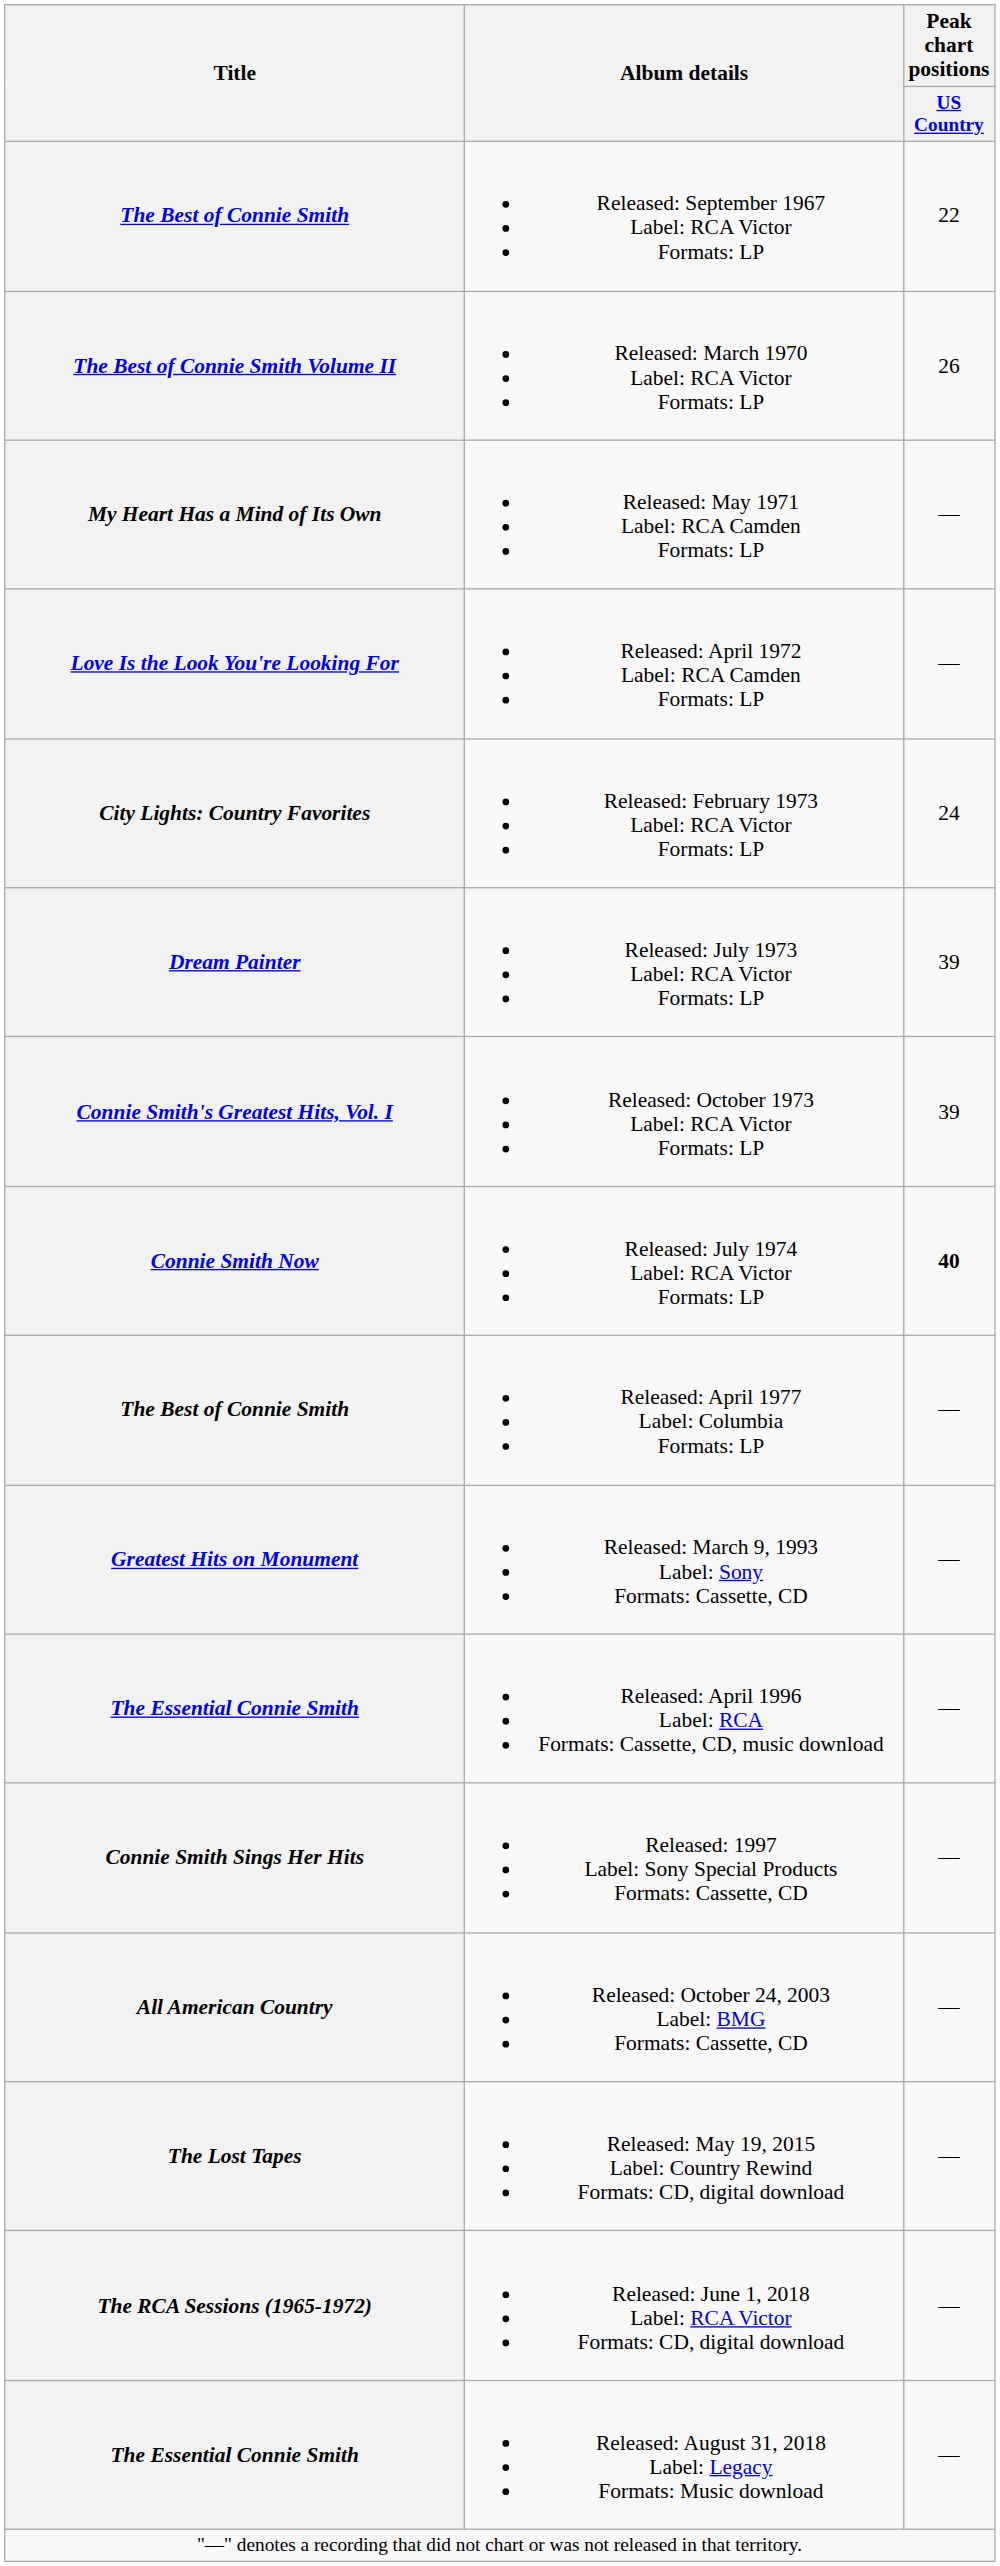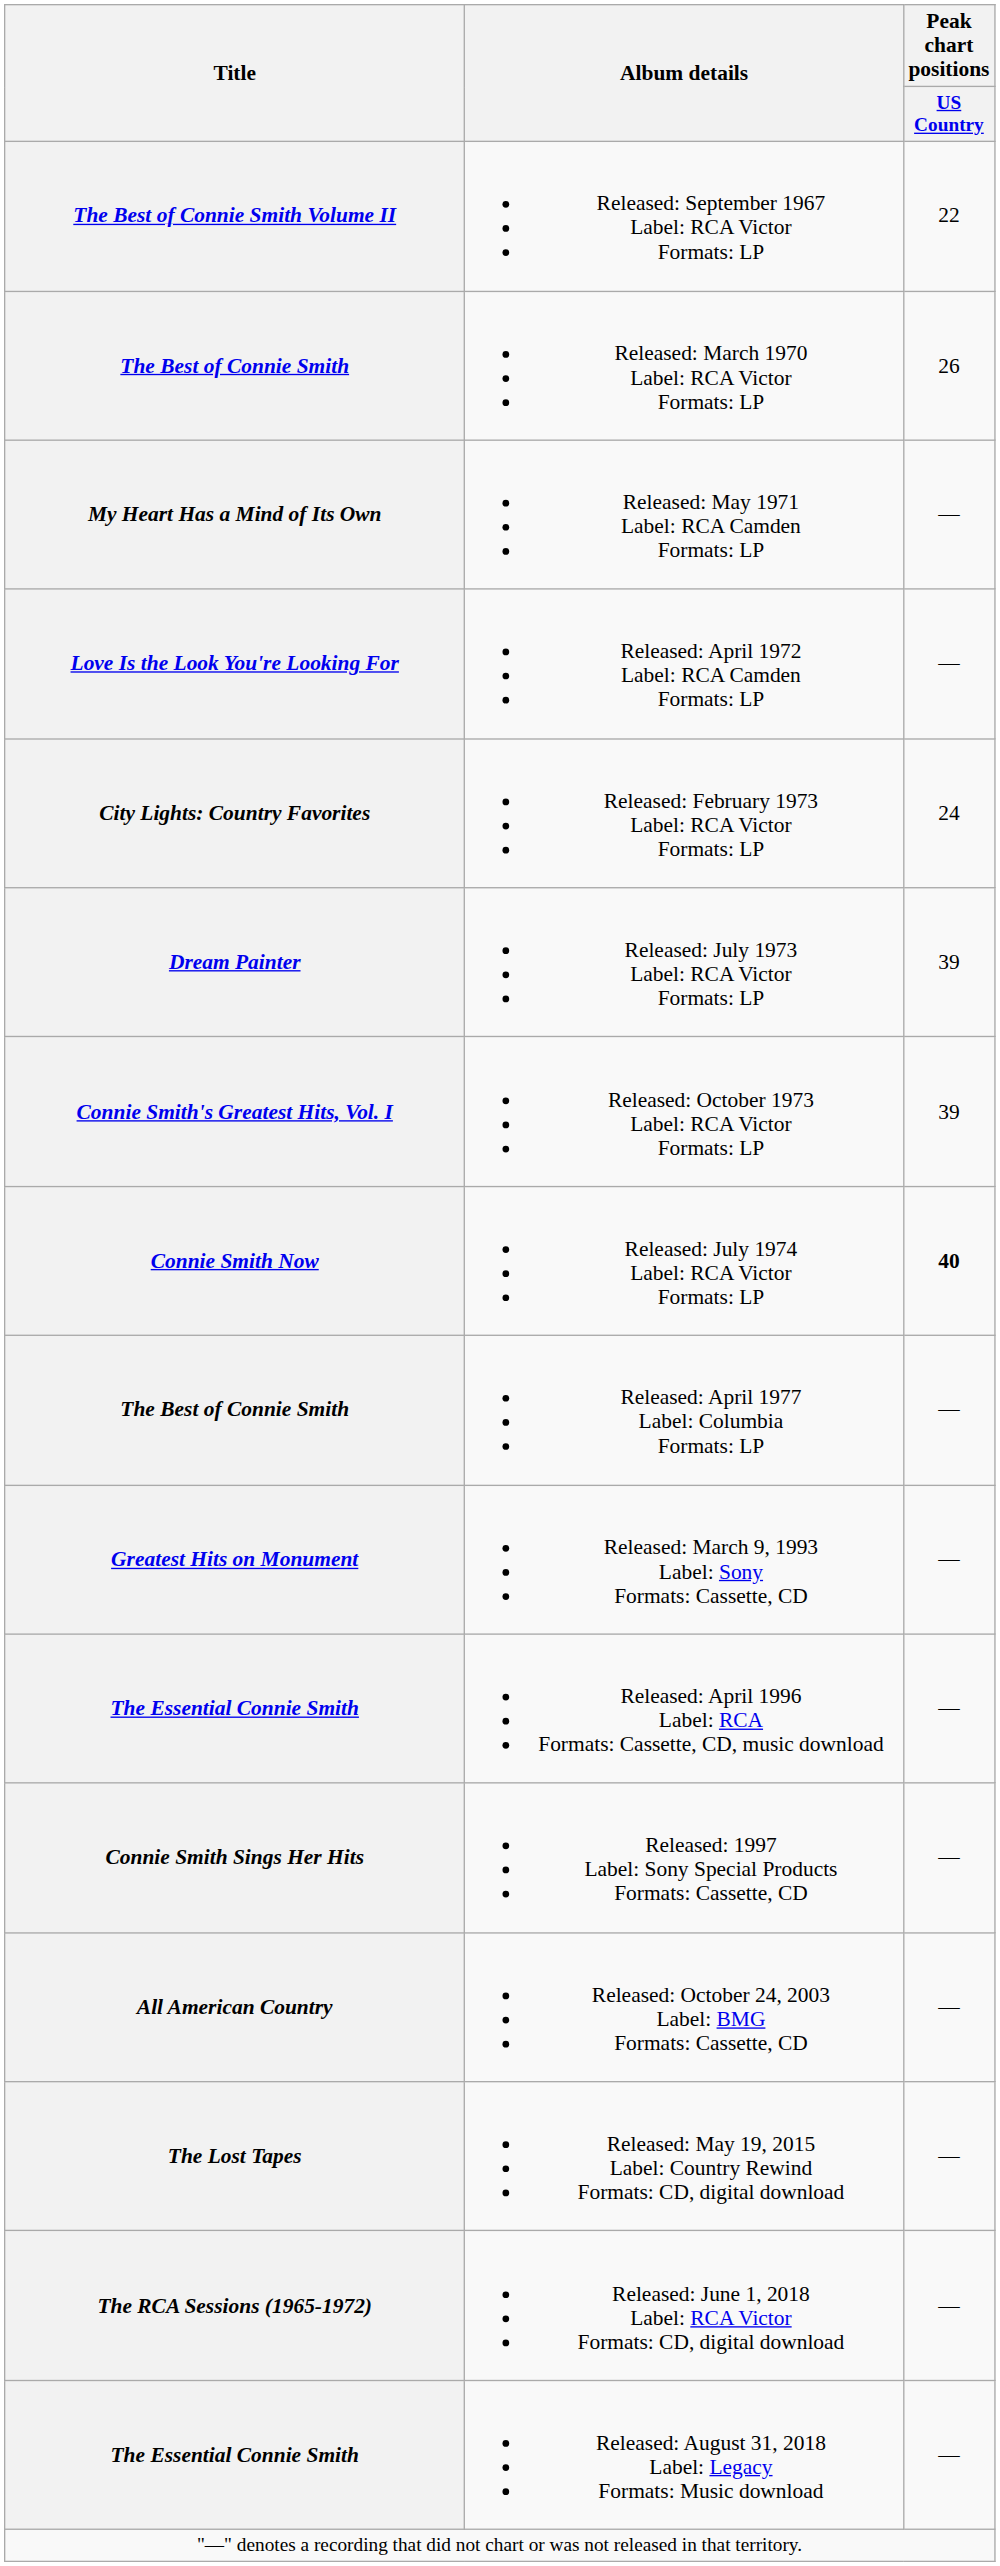 <table class="wikitable plainrowheaders" style="text-align:center;" border="1">
 <tr>
 <th scope="col" rowspan="2" style="width:21em;">Title</th>
 <th scope="col" rowspan="2" style="width:20em;">Album details</th>
 <th scope="col">Peak chart<br>positions</th>
 </tr>
 <tr>
 <th scope="col" style="width:3em;font-size:90%;"><a href='#'>US<br>Country</a><br></th>
 </tr>
 <tr>
-<th scope="row"><em><a href='#'>The Best of Connie Smith</a></em></th>
+<th scope="row"><em><a href='#'>The Best of Connie Smith Volume II</a></em></th>
 <td><br><ul><li>Released: September 1967</li><li>Label: RCA Victor</li><li>Formats: LP</li></ul></td>
 <td>22</td>
 </tr>
 <tr>
-<th scope="row"><em><a href='#'>The Best of Connie Smith Volume II</a></em></th>
+<th scope="row"><em><a href='#'>The Best of Connie Smith</a></em></th>
 <td><br><ul><li>Released: March 1970</li><li>Label: RCA Victor</li><li>Formats: LP</li></ul></td>
 <td>26</td>
 </tr>
 <tr>
 <th scope="row"><em>My Heart Has a Mind of Its Own</em></th>
 <td><br><ul><li>Released: May 1971</li><li>Label: RCA Camden</li><li>Formats: LP</li></ul></td>
 <td>—</td>
 </tr>
 <tr>
 <th scope="row"><em><a href='#'>Love Is the Look You're Looking For</a></em></th>
 <td><br><ul><li>Released: April 1972</li><li>Label: RCA Camden</li><li>Formats: LP</li></ul></td>
 <td>—</td>
 </tr>
 <tr>
 <th scope="row"><em>City Lights: Country Favorites</em></th>
 <td><br><ul><li>Released: February 1973</li><li>Label: RCA Victor</li><li>Formats: LP</li></ul></td>
 <td>24</td>
 </tr>
 <tr>
 <th scope="row"><em><a href='#'>Dream Painter</a></em></th>
 <td><br><ul><li>Released: July 1973</li><li>Label: RCA Victor</li><li>Formats: LP</li></ul></td>
 <td>39</td>
 </tr>
 <tr>
 <th scope="row"><em><a href='#'>Connie Smith's Greatest Hits, Vol. I</a></em></th>
 <td><br><ul><li>Released: October 1973</li><li>Label: RCA Victor</li><li>Formats: LP</li></ul></td>
 <td>39</td>
 </tr>
 <tr>
 <th scope="row"><em><a href='#'>Connie Smith Now</a></em></th>
 <td><br><ul><li>Released: July 1974</li><li>Label: RCA Victor</li><li>Formats: LP</li></ul></td>
 <td><strong>40</strong></td>
 </tr>
 <tr>
 <th scope="row"><em>The Best of Connie Smith</em></th>
 <td><br><ul><li>Released: April 1977</li><li>Label: Columbia</li><li>Formats: LP</li></ul></td>
 <td>—</td>
 </tr>
 <tr>
 <th scope="row"><em><a href='#'>Greatest Hits on Monument</a></em></th>
 <td><br><ul><li>Released: March 9, 1993</li><li>Label: <a href='#'>Sony</a></li><li>Formats: Cassette, CD</li></ul></td>
 <td>—</td>
 </tr>
 <tr>
 <th scope="row"><em><a href='#'>The Essential Connie Smith</a></em></th>
 <td><br><ul><li>Released: April 1996</li><li>Label: <a href='#'>RCA</a></li><li>Formats: Cassette, CD, music download</li></ul></td>
 <td>—</td>
 </tr>
 <tr>
 <th scope="row"><em>Connie Smith Sings Her Hits</em></th>
 <td><br><ul><li>Released: 1997</li><li>Label: Sony Special Products</li><li>Formats: Cassette, CD</li></ul></td>
 <td>—</td>
 </tr>
 <tr>
 <th scope="row"><em>All American Country</em></th>
 <td><br><ul><li>Released: October 24, 2003</li><li>Label: <a href='#'>BMG</a></li><li>Formats: Cassette, CD</li></ul></td>
 <td>—</td>
 </tr>
 <tr>
 <th scope="row"><em>The Lost Tapes</em></th>
 <td><br><ul><li>Released: May 19, 2015</li><li>Label: Country Rewind</li><li>Formats: CD, digital download</li></ul></td>
 <td>—</td>
 </tr>
 <tr>
 <th scope="row"><em>The RCA Sessions (1965-1972)</em></th>
 <td><br><ul><li>Released: June 1, 2018</li><li>Label: <a href='#'>RCA Victor</a></li><li>Formats: CD, digital download</li></ul></td>
 <td>—</td>
 </tr>
 <tr>
 <th scope="row"><em>The Essential Connie Smith</em></th>
 <td><br><ul><li>Released: August 31, 2018</li><li>Label: <a href='#'>Legacy</a></li><li>Formats: Music download</li></ul></td>
 <td>—</td>
 </tr>
 <tr>
 <td colspan="3" style="font-size:90%">"—" denotes a recording that did not chart or was not released in that territory.</td>
 </tr>
 </table>
